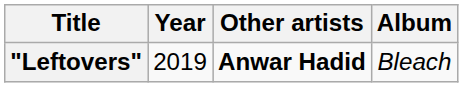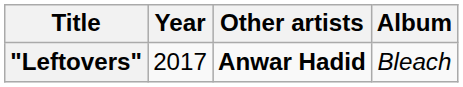 <table class="wikitable sortable plainrowheaders" style="text-align: center;">
 <tr>
 <th scope="col">Title</th>
 <th scope="col">Year</th>
 <th scope="col">Other artists</th>
 <th scope="col">Album</th>
 </tr>
 <tr>
 <th scope="row">"Leftovers"</th>
-<td>2019</td>
+<td>2017</td>
 <td><strong>Anwar Hadid</strong></td>
 <td><em>Bleach</em></td>
 </tr>
 </table>
